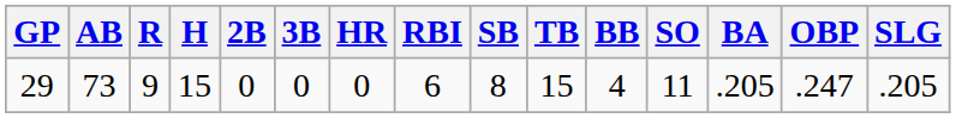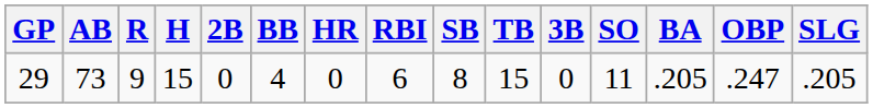 <table class="wikitable">
 <tr>
 <th><a href='#'>GP</a></th>
 <th><a href='#'>AB</a></th>
 <th><a href='#'>R</a></th>
 <th><a href='#'>H</a></th>
 <th><a href='#'>2B</a></th>
-<th><a href='#'>3B</a></th>
+<th><a href='#'>BB</a></th>
 <th><a href='#'>HR</a></th>
 <th><a href='#'>RBI</a></th>
 <th><a href='#'>SB</a></th>
 <th><a href='#'>TB</a></th>
-<th><a href='#'>BB</a></th>
+<th><a href='#'>3B</a></th>
 <th><a href='#'>SO</a></th>
 <th><a href='#'>BA</a></th>
 <th><a href='#'>OBP</a></th>
 <th><a href='#'>SLG</a></th>
 </tr>
 <tr align=center>
 <td>29</td>
 <td>73</td>
 <td>9</td>
 <td>15</td>
 <td>0</td>
-<td>0</td>
+<td>4</td>
 <td>0</td>
 <td>6</td>
 <td>8</td>
 <td>15</td>
-<td>4</td>
+<td>0</td>
 <td>11</td>
 <td>.205</td>
 <td>.247</td>
 <td>.205</td>
 </tr>
 </table>
